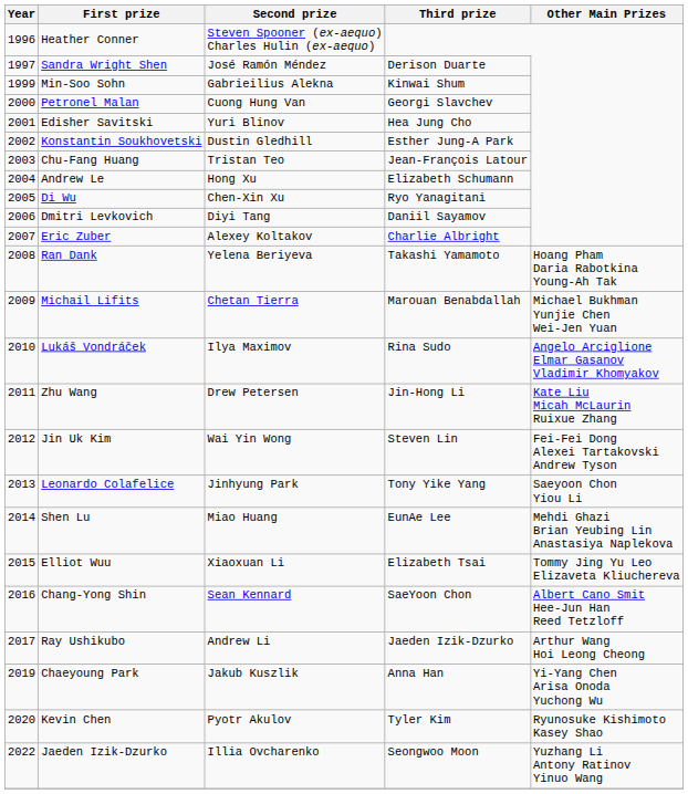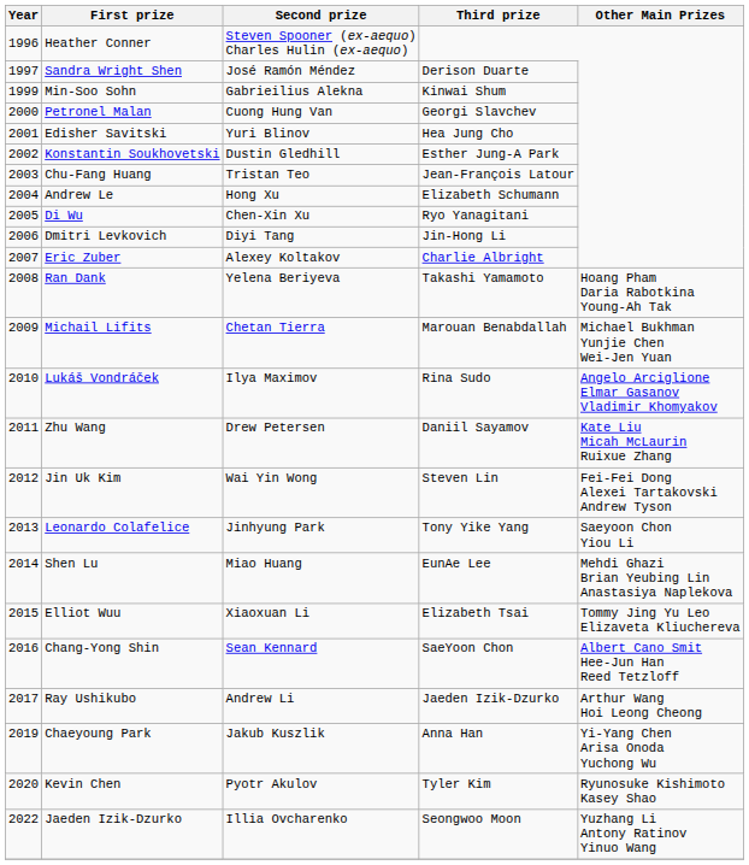 <table class="wikitable">
 <tr>
 <th>Year</th>
 <th>First prize</th>
 <th>Second prize</th>
 <th>Third prize</th>
 <th>Other Main Prizes</th>
 </tr>
 <tr>
 <td>1996</td>
 <td> Heather Conner</td>
 <td> <a href='#'>Steven Spooner</a> (<em>ex-aequo</em>)<br>Charles Hulin (<em>ex-aequo</em>)</td>
 </tr>
 <tr>
 <td>1997</td>
 <td> <a href='#'>Sandra Wright Shen</a></td>
 <td> José Ramón Méndez</td>
 <td> Derison Duarte</td>
 </tr>
 <tr>
 <td>1999</td>
 <td> Min-Soo Sohn</td>
 <td> Gabrieilius Alekna</td>
 <td> Kinwai Shum</td>
 </tr>
 <tr>
 <td>2000</td>
 <td> <a href='#'>Petronel Malan</a></td>
 <td> Cuong Hung Van</td>
 <td> Georgi Slavchev</td>
 </tr>
 <tr>
 <td>2001</td>
 <td> Edisher Savitski</td>
 <td> Yuri Blinov</td>
 <td> Hea Jung Cho</td>
 </tr>
 <tr>
 <td>2002</td>
 <td> <a href='#'>Konstantin Soukhovetski</a></td>
 <td> Dustin Gledhill</td>
 <td> Esther Jung-A Park</td>
 </tr>
 <tr>
 <td>2003</td>
 <td> Chu-Fang Huang</td>
 <td> Tristan Teo</td>
 <td> Jean-François Latour</td>
 </tr>
 <tr>
 <td>2004</td>
 <td> Andrew Le</td>
 <td> Hong Xu</td>
 <td> Elizabeth Schumann</td>
 </tr>
 <tr>
 <td>2005</td>
 <td> <a href='#'>Di Wu</a></td>
 <td> Chen-Xin Xu</td>
 <td> Ryo Yanagitani</td>
 </tr>
 <tr>
 <td>2006</td>
 <td> Dmitri Levkovich</td>
 <td> Diyi Tang</td>
-<td> Daniil Sayamov</td>
+<td> Jin-Hong Li</td>
 </tr>
 <tr>
 <td>2007</td>
 <td> <a href='#'>Eric Zuber</a></td>
 <td>  Alexey Koltakov</td>
 <td> <a href='#'>Charlie Albright</a></td>
 </tr>
 <tr valign="top">
 <td>2008</td>
 <td> <a href='#'>Ran Dank</a></td>
 <td>  Yelena Beriyeva</td>
 <td> Takashi Yamamoto</td>
 <td> Hoang Pham<br> Daria Rabotkina<br> Young-Ah Tak</td>
 </tr>
 <tr valign="top">
 <td>2009</td>
 <td>  <a href='#'>Michail Lifits</a></td>
 <td> <a href='#'>Chetan Tierra</a></td>
 <td>  Marouan Benabdallah</td>
 <td>  Michael Bukhman<br> Yunjie Chen<br> Wei-Jen Yuan</td>
 </tr>
 <tr valign="top">
 <td>2010</td>
 <td> <a href='#'>Lukáš Vondráček</a></td>
 <td> Ilya Maximov</td>
 <td> Rina Sudo</td>
 <td> <a href='#'>Angelo Arciglione</a><br> <a href='#'>Elmar Gasanov</a><br> <a href='#'>Vladimir Khomyakov</a></td>
 </tr>
 <tr valign="top">
 <td>2011</td>
 <td> Zhu Wang</td>
 <td> Drew Petersen</td>
-<td> Jin-Hong Li</td>
+<td> Daniil Sayamov</td>
 <td> <a href='#'>Kate Liu</a><br> <a href='#'>Micah McLaurin</a><br> Ruixue Zhang</td>
 </tr>
 <tr valign="top">
 <td>2012</td>
 <td> Jin Uk Kim</td>
 <td> Wai Yin Wong</td>
 <td> Steven Lin</td>
 <td> Fei-Fei Dong<br> Alexei Tartakovski<br> Andrew Tyson</td>
 </tr>
 <tr valign="top">
 <td>2013</td>
 <td> <a href='#'>Leonardo Colafelice</a></td>
 <td> Jinhyung Park</td>
 <td> Tony Yike Yang</td>
 <td> Saeyoon Chon<br> Yiou Li</td>
 </tr>
 <tr valign="top">
 <td>2014</td>
 <td> Shen Lu</td>
 <td> Miao Huang</td>
 <td> EunAe Lee</td>
 <td> Mehdi Ghazi<br> Brian Yeubing Lin<br> Anastasiya Naplekova</td>
 </tr>
 <tr valign="top">
 <td>2015</td>
 <td> Elliot Wuu</td>
 <td> Xiaoxuan Li</td>
 <td> Elizabeth Tsai</td>
 <td> Tommy Jing Yu Leo<br>  Elizaveta Kliuchereva</td>
 </tr>
 <tr valign="top">
 <td>2016</td>
 <td> Chang-Yong Shin</td>
 <td> <a href='#'>Sean Kennard</a></td>
 <td> SaeYoon Chon</td>
 <td> <a href='#'>Albert Cano Smit</a><br>  Hee-Jun Han<br>  Reed Tetzloff</td>
 </tr>
 <tr valign="top">
 <td>2017</td>
 <td>  Ray Ushikubo</td>
 <td> Andrew Li</td>
 <td> Jaeden Izik-Dzurko</td>
 <td> Arthur Wang<br>   Hoi Leong Cheong</td>
 </tr>
 <tr valign="top">
 <td>2019</td>
 <td> Chaeyoung Park</td>
 <td> Jakub Kuszlik</td>
 <td> Anna Han</td>
 <td> Yi-Yang Chen<br>  Arisa Onoda<br>  Yuchong Wu</td>
 </tr>
 <tr valign="top">
 <td>2020</td>
 <td> Kevin Chen</td>
 <td> Pyotr Akulov</td>
 <td> Tyler Kim</td>
 <td> Ryunosuke Kishimoto<br> Kasey Shao</td>
 </tr>
 <tr valign="top">
 <td>2022</td>
 <td> Jaeden Izik-Dzurko</td>
 <td> Illia Ovcharenko</td>
 <td> Seongwoo Moon</td>
 <td> Yuzhang Li<br> Antony Ratinov<br> Yinuo Wang</td>
 </tr>
 <tr valign="top">
 </tr>
 </table>
